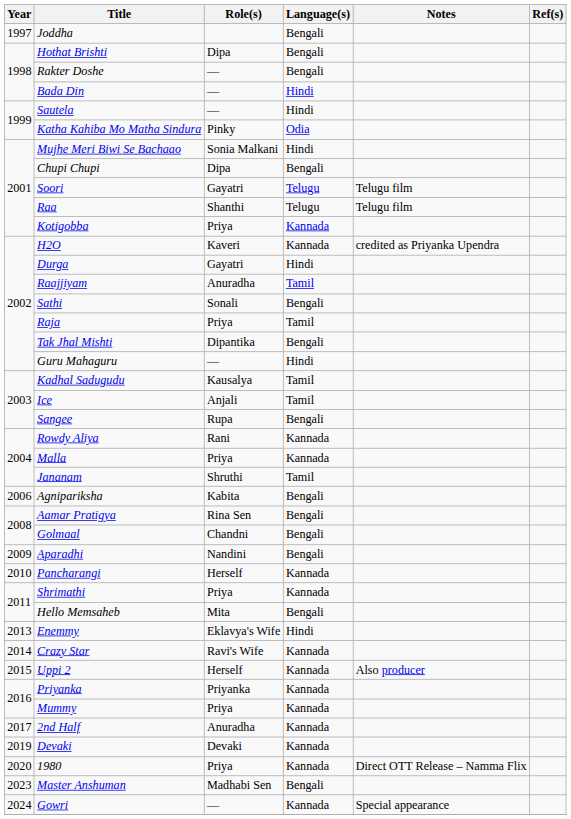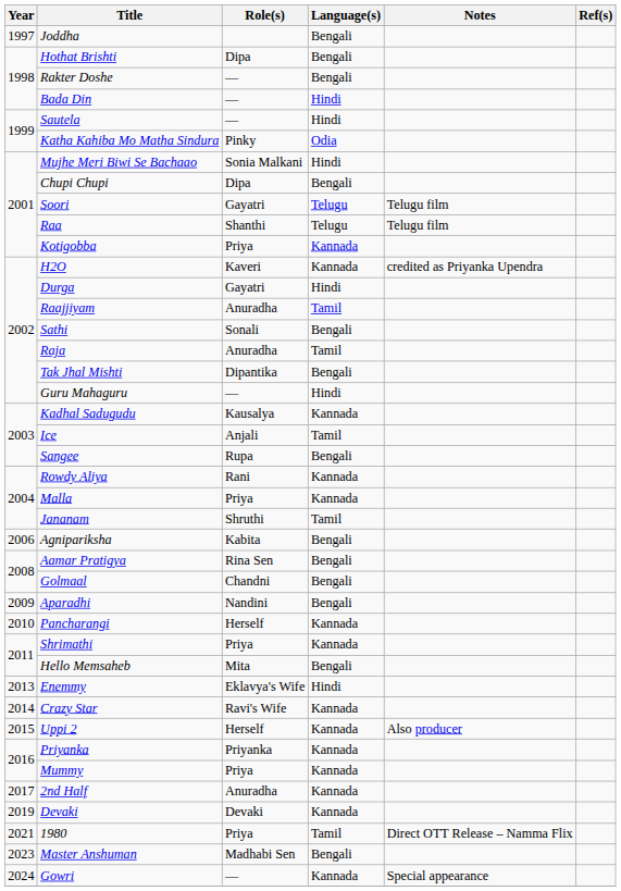 <table class="wikitable sortable plainrowheaders">
 <tr style="background:#ccc; text-align:center;">
 <th scope="col">Year</th>
 <th scope="col">Title</th>
 <th scope="col">Role(s)</th>
 <th scope="col">Language(s)</th>
 <th scope="col" class="unsortable">Notes</th>
 <th scope="col" class="unsortable">Ref(s)</th>
 </tr>
 <tr>
 <td>1997</td>
 <td><em>Joddha</em></td>
 <td></td>
 <td>Bengali</td>
 <td></td>
 <td style="text-align:center;"></td>
 </tr>
 <tr>
 <td rowspan="3">1998</td>
 <td><em><a href='#'>Hothat Brishti</a></em></td>
 <td>Dipa</td>
 <td>Bengali</td>
 <td></td>
 <td style="text-align:center;"></td>
 </tr>
 <tr>
 <td><em>Rakter Doshe</em></td>
 <td>—</td>
 <td>Bengali</td>
 <td></td>
 <td style="text-align:center;"></td>
 </tr>
 <tr>
 <td><em><a href='#'>Bada Din</a></em></td>
 <td>—</td>
 <td><a href='#'>Hindi</a></td>
 <td></td>
 <td></td>
 </tr>
 <tr>
 <td rowspan="2">1999</td>
 <td><em><a href='#'>Sautela</a></em></td>
 <td>—</td>
 <td>Hindi</td>
 <td></td>
 <td></td>
 </tr>
 <tr>
 <td><em><a href='#'>Katha Kahiba Mo Matha Sindura</a></em></td>
 <td>Pinky</td>
 <td><a href='#'>Odia</a></td>
 <td></td>
 <td></td>
 </tr>
 <tr>
 <td rowspan="5">2001</td>
 <td><em><a href='#'>Mujhe Meri Biwi Se Bachaao</a></em></td>
 <td>Sonia Malkani</td>
 <td>Hindi</td>
 <td></td>
 <td style="text-align:center;"></td>
 </tr>
 <tr>
 <td><em>Chupi Chupi</em></td>
 <td>Dipa</td>
 <td>Bengali</td>
 <td></td>
 <td style="text-align:center;"></td>
 </tr>
 <tr>
 <td><em><a href='#'>Soori</a></em></td>
 <td>Gayatri</td>
 <td><a href='#'>Telugu</a></td>
 <td>Telugu film</td>
 <td style="text-align:center;"></td>
 </tr>
 <tr>
 <td><em><a href='#'>Raa</a></em></td>
 <td>Shanthi</td>
 <td>Telugu</td>
 <td>Telugu film</td>
 <td style="text-align:center;"></td>
 </tr>
 <tr>
 <td><em><a href='#'>Kotigobba</a></em></td>
 <td>Priya</td>
 <td><a href='#'>Kannada</a></td>
 <td></td>
 <td style="text-align:center;"></td>
 </tr>
 <tr>
 <td rowspan="7">2002</td>
 <td><em><a href='#'>H2O</a></em></td>
 <td>Kaveri</td>
 <td>Kannada</td>
 <td>credited as Priyanka Upendra</td>
 <td style="text-align:center;"></td>
 </tr>
 <tr>
 <td><em><a href='#'>Durga</a></em></td>
 <td>Gayatri</td>
 <td>Hindi</td>
 <td></td>
 <td style="text-align:center;"></td>
 </tr>
 <tr>
 <td><em><a href='#'>Raajjiyam</a></em></td>
 <td>Anuradha</td>
 <td><a href='#'>Tamil</a></td>
 <td></td>
 <td style="text-align:center;"></td>
 </tr>
 <tr>
 <td><em><a href='#'>Sathi</a></em></td>
 <td>Sonali</td>
 <td>Bengali</td>
 <td></td>
 <td style="text-align:center;"></td>
 </tr>
 <tr>
 <td><em><a href='#'>Raja</a></em></td>
-<td>Priya</td>
+<td>Anuradha</td>
 <td>Tamil</td>
 <td></td>
 <td style="text-align:center;"></td>
 </tr>
 <tr>
 <td><em><a href='#'>Tak Jhal Mishti</a></em></td>
 <td>Dipantika</td>
 <td>Bengali</td>
 <td></td>
 <td style="text-align:center;"></td>
 </tr>
 <tr>
 <td><em>Guru Mahaguru</em></td>
 <td>—</td>
 <td>Hindi</td>
 <td></td>
 <td style="text-align:center;"></td>
 </tr>
 <tr>
 <td rowspan="3">2003</td>
 <td><em><a href='#'>Kadhal Sadugudu</a></em></td>
 <td>Kausalya</td>
-<td>Tamil</td>
+<td>Kannada</td>
 <td></td>
 <td style="text-align:center;"></td>
 </tr>
 <tr>
 <td><em><a href='#'>Ice</a></em></td>
 <td>Anjali</td>
 <td>Tamil</td>
 <td></td>
 <td style="text-align:center;"></td>
 </tr>
 <tr>
 <td><em><a href='#'>Sangee</a></em></td>
 <td>Rupa</td>
 <td>Bengali</td>
 <td></td>
 <td style="text-align:center;"></td>
 </tr>
 <tr>
 <td rowspan="3">2004</td>
 <td><em><a href='#'>Rowdy Aliya</a></em></td>
 <td>Rani</td>
 <td>Kannada</td>
 <td></td>
 <td style="text-align:center;"></td>
 </tr>
 <tr>
 <td><em><a href='#'>Malla</a></em></td>
 <td>Priya</td>
 <td>Kannada</td>
 <td></td>
 <td style="text-align:center;"></td>
 </tr>
 <tr>
 <td><em><a href='#'>Jananam</a></em></td>
 <td>Shruthi</td>
 <td>Tamil</td>
 <td></td>
 <td style="text-align:center;"></td>
 </tr>
 <tr>
 <td>2006</td>
 <td><em>Agnipariksha</em></td>
 <td>Kabita</td>
 <td>Bengali</td>
 <td></td>
 <td></td>
 </tr>
 <tr>
 <td rowspan="2">2008</td>
 <td><em><a href='#'>Aamar Pratigya</a></em></td>
 <td>Rina Sen</td>
 <td>Bengali</td>
 <td></td>
 <td style="text-align:center;"></td>
 </tr>
 <tr>
 <td><em><a href='#'>Golmaal</a></em></td>
 <td>Chandni</td>
 <td>Bengali</td>
 <td></td>
 <td style="text-align:center;"></td>
 </tr>
 <tr>
 <td>2009</td>
 <td><em><a href='#'>Aparadhi</a></em></td>
 <td>Nandini</td>
 <td>Bengali</td>
 <td></td>
 <td style="text-align:center;"></td>
 </tr>
 <tr>
 <td>2010</td>
 <td><em><a href='#'>Pancharangi</a></em></td>
 <td>Herself</td>
 <td>Kannada</td>
 <td></td>
 <td style="text-align:center;"></td>
 </tr>
 <tr>
 <td rowspan="2">2011</td>
 <td><em><a href='#'>Shrimathi</a></em></td>
 <td>Priya</td>
 <td>Kannada</td>
 <td></td>
 <td style="text-align:center;"></td>
 </tr>
 <tr>
 <td><em>Hello Memsaheb</em></td>
 <td>Mita</td>
 <td>Bengali</td>
 <td></td>
 <td style="text-align:center;"></td>
 </tr>
 <tr>
 <td>2013</td>
 <td><em><a href='#'>Enemmy</a></em></td>
 <td>Eklavya's Wife</td>
 <td>Hindi</td>
 <td></td>
 <td></td>
 </tr>
 <tr>
 <td>2014</td>
 <td><em><a href='#'>Crazy Star</a></em></td>
 <td>Ravi's Wife</td>
 <td>Kannada</td>
 <td></td>
 <td></td>
 </tr>
 <tr>
 <td>2015</td>
 <td><em><a href='#'>Uppi 2</a></em></td>
 <td>Herself</td>
 <td>Kannada</td>
 <td>Also <a href='#'>producer</a></td>
 <td></td>
 </tr>
 <tr>
 <td rowspan="2">2016</td>
 <td><em><a href='#'>Priyanka</a></em></td>
 <td>Priyanka</td>
 <td>Kannada</td>
 <td></td>
 <td></td>
 </tr>
 <tr>
 <td><em><a href='#'>Mummy</a></em></td>
 <td>Priya</td>
 <td>Kannada</td>
 <td></td>
 <td></td>
 </tr>
 <tr>
 <td>2017</td>
 <td><em><a href='#'>2nd Half</a></em></td>
 <td>Anuradha</td>
 <td>Kannada</td>
 <td></td>
 <td></td>
 </tr>
 <tr>
 <td>2019</td>
 <td><em><a href='#'>Devaki</a></em></td>
 <td>Devaki</td>
 <td>Kannada</td>
 <td></td>
 <td></td>
 </tr>
 <tr>
-<td>2020</td>
+<td>2021</td>
 <td><em>1980</em></td>
 <td>Priya</td>
-<td>Kannada</td>
+<td>Tamil</td>
 <td>Direct OTT Release – Namma Flix</td>
 <td></td>
 </tr>
 <tr>
 <td>2023</td>
 <td><em><a href='#'>Master Anshuman</a></em></td>
 <td>Madhabi Sen</td>
 <td>Bengali</td>
 <td></td>
 <td style="text-align:center;"></td>
 </tr>
 <tr>
 <td>2024</td>
 <td><em><a href='#'>Gowri</a></em></td>
 <td>—</td>
 <td>Kannada</td>
 <td>Special appearance</td>
 <td style="text-align:center;"></td>
 </tr>
 <tr>
 </tr>
 </table>
